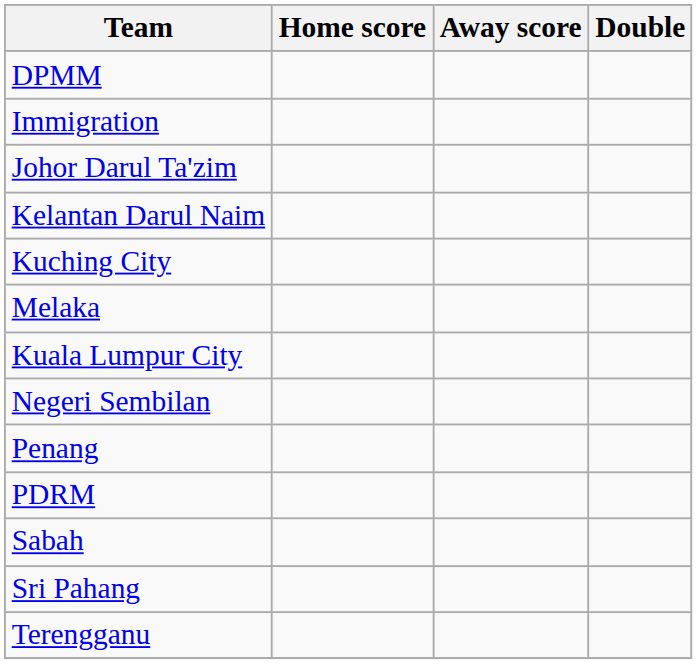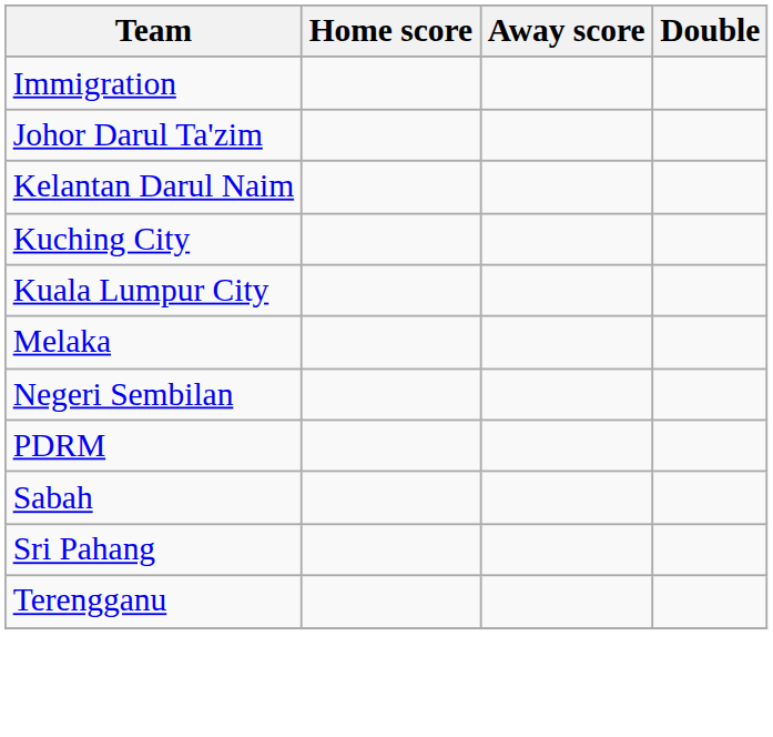 <table class="wikitable" style="text-align: center;">
 <tr>
 <th>Team</th>
 <th>Home score</th>
 <th>Away score</th>
 <th>Double </th>
-</tr>
-<tr>
-<td align="left"><a href='#'>DPMM</a></td>
-<td></td>
-<td></td>
-<td></td>
 </tr>
 <tr>
 <td align="left"><a href='#'>Immigration</a></td>
 <td></td>
 <td></td>
 <td></td>
 </tr>
 <tr>
 <td align="left"><a href='#'>Johor Darul Ta'zim</a></td>
 <td></td>
 <td></td>
 <td></td>
 </tr>
 <tr>
 <td align="left"><a href='#'>Kelantan Darul Naim</a></td>
 <td></td>
 <td></td>
 <td></td>
 </tr>
 <tr>
 <td align="left"><a href='#'>Kuching City</a></td>
 <td></td>
 <td></td>
 <td></td>
 </tr>
 <tr>
+<td align="left"><a href='#'>Kuala Lumpur City</a></td>
+<td></td>
+<td></td>
+<td></td>
+</tr>
+<tr>
 <td align="left"><a href='#'>Melaka</a></td>
 <td></td>
 <td></td>
 <td></td>
 </tr>
 <tr>
-<td align="left"><a href='#'>Kuala Lumpur City</a></td>
-<td></td>
-<td></td>
-<td></td>
-</tr>
-<tr>
 <td align="left"><a href='#'>Negeri Sembilan</a></td>
-<td></td>
-<td></td>
-<td></td>
-</tr>
-<tr>
-<td align="left"><a href='#'>Penang</a></td>
 <td></td>
 <td></td>
 <td></td>
 </tr>
 <tr>
 <td align="left"><a href='#'>PDRM</a></td>
 <td></td>
 <td></td>
 <td></td>
 </tr>
 <tr>
 <td align="left"><a href='#'>Sabah</a></td>
 <td></td>
 <td></td>
 <td></td>
 </tr>
 <tr>
 <td align="left"><a href='#'>Sri Pahang</a></td>
 <td></td>
 <td></td>
 <td></td>
 </tr>
 <tr>
 <td align="left"><a href='#'>Terengganu</a></td>
 <td></td>
 <td></td>
 <td></td>
 </tr>
 <tr>
 </tr>
 </table>
